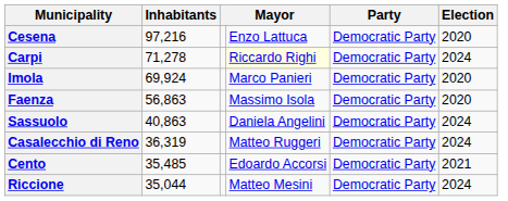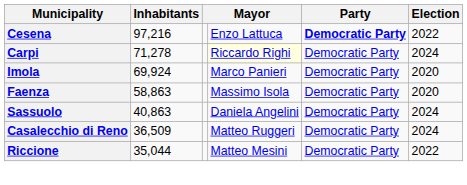 <table class="wikitable" border="1">
 <tr>
 <th scope="col">Municipality</th>
 <th colspan=1>Inhabitants</th>
 <th colspan=2>Mayor</th>
 <th colspan=1>Party</th>
 <th colspan=1>Election</th>
 </tr>
 <tr>
 <th scope="row" style="text-align: left;"><a href='#'>Cesena</a></th>
 <td>97,216</td>
 <td></td>
 <td><a href='#'>Enzo Lattuca</a></td>
-<td><a href='#'>Democratic Party</a></td>
-<td>2020</td>
+<td><strong><a href='#'>Democratic Party</a></strong></td>
+<td>2022</td>
 </tr>
 <tr>
 <th scope="row" style="text-align: left;"><a href='#'>Carpi</a></th>
 <td>71,278</td>
 <td></td>
 <td style="background: lightyellow;"><a href='#'>Riccardo Righi</a></td>
 <td><a href='#'>Democratic Party</a></td>
 <td>2024</td>
 </tr>
 <tr>
 <th scope="row" style="text-align: left;"><a href='#'>Imola</a></th>
 <td>69,924</td>
 <td></td>
 <td><a href='#'>Marco Panieri</a></td>
 <td><a href='#'>Democratic Party</a></td>
 <td>2020</td>
 </tr>
 <tr>
 <th scope="row" style="text-align: left;"><a href='#'>Faenza</a></th>
-<td>56,863</td>
+<td>58,863</td>
 <td></td>
 <td><a href='#'>Massimo Isola</a></td>
 <td><a href='#'>Democratic Party</a></td>
 <td>2020</td>
 </tr>
 <tr>
 <th scope="row" style="text-align: left;"><a href='#'>Sassuolo</a></th>
 <td>40,863</td>
 <td></td>
 <td><a href='#'>Daniela Angelini</a></td>
 <td><a href='#'>Democratic Party</a></td>
 <td>2024</td>
 </tr>
 <tr>
 <th scope="row" style="text-align: left;"><a href='#'>Casalecchio di Reno</a></th>
-<td>36,319</td>
+<td>36,509</td>
 <td></td>
 <td><a href='#'>Matteo Ruggeri</a></td>
 <td><a href='#'>Democratic Party</a></td>
 <td>2024</td>
-</tr>
-<tr>
-<th scope="row" style="text-align: left;"><a href='#'>Cento</a></th>
-<td>35,485</td>
-<td></td>
-<td><a href='#'>Edoardo Accorsi</a></td>
-<td><a href='#'>Democratic Party</a></td>
-<td>2021</td>
 </tr>
 <tr>
 <th scope="row" style="text-align: left;"><a href='#'>Riccione</a></th>
 <td>35,044</td>
 <td></td>
 <td><a href='#'>Matteo Mesini</a></td>
 <td><a href='#'>Democratic Party</a></td>
-<td>2024</td>
+<td>2022</td>
 </tr>
 </table>
